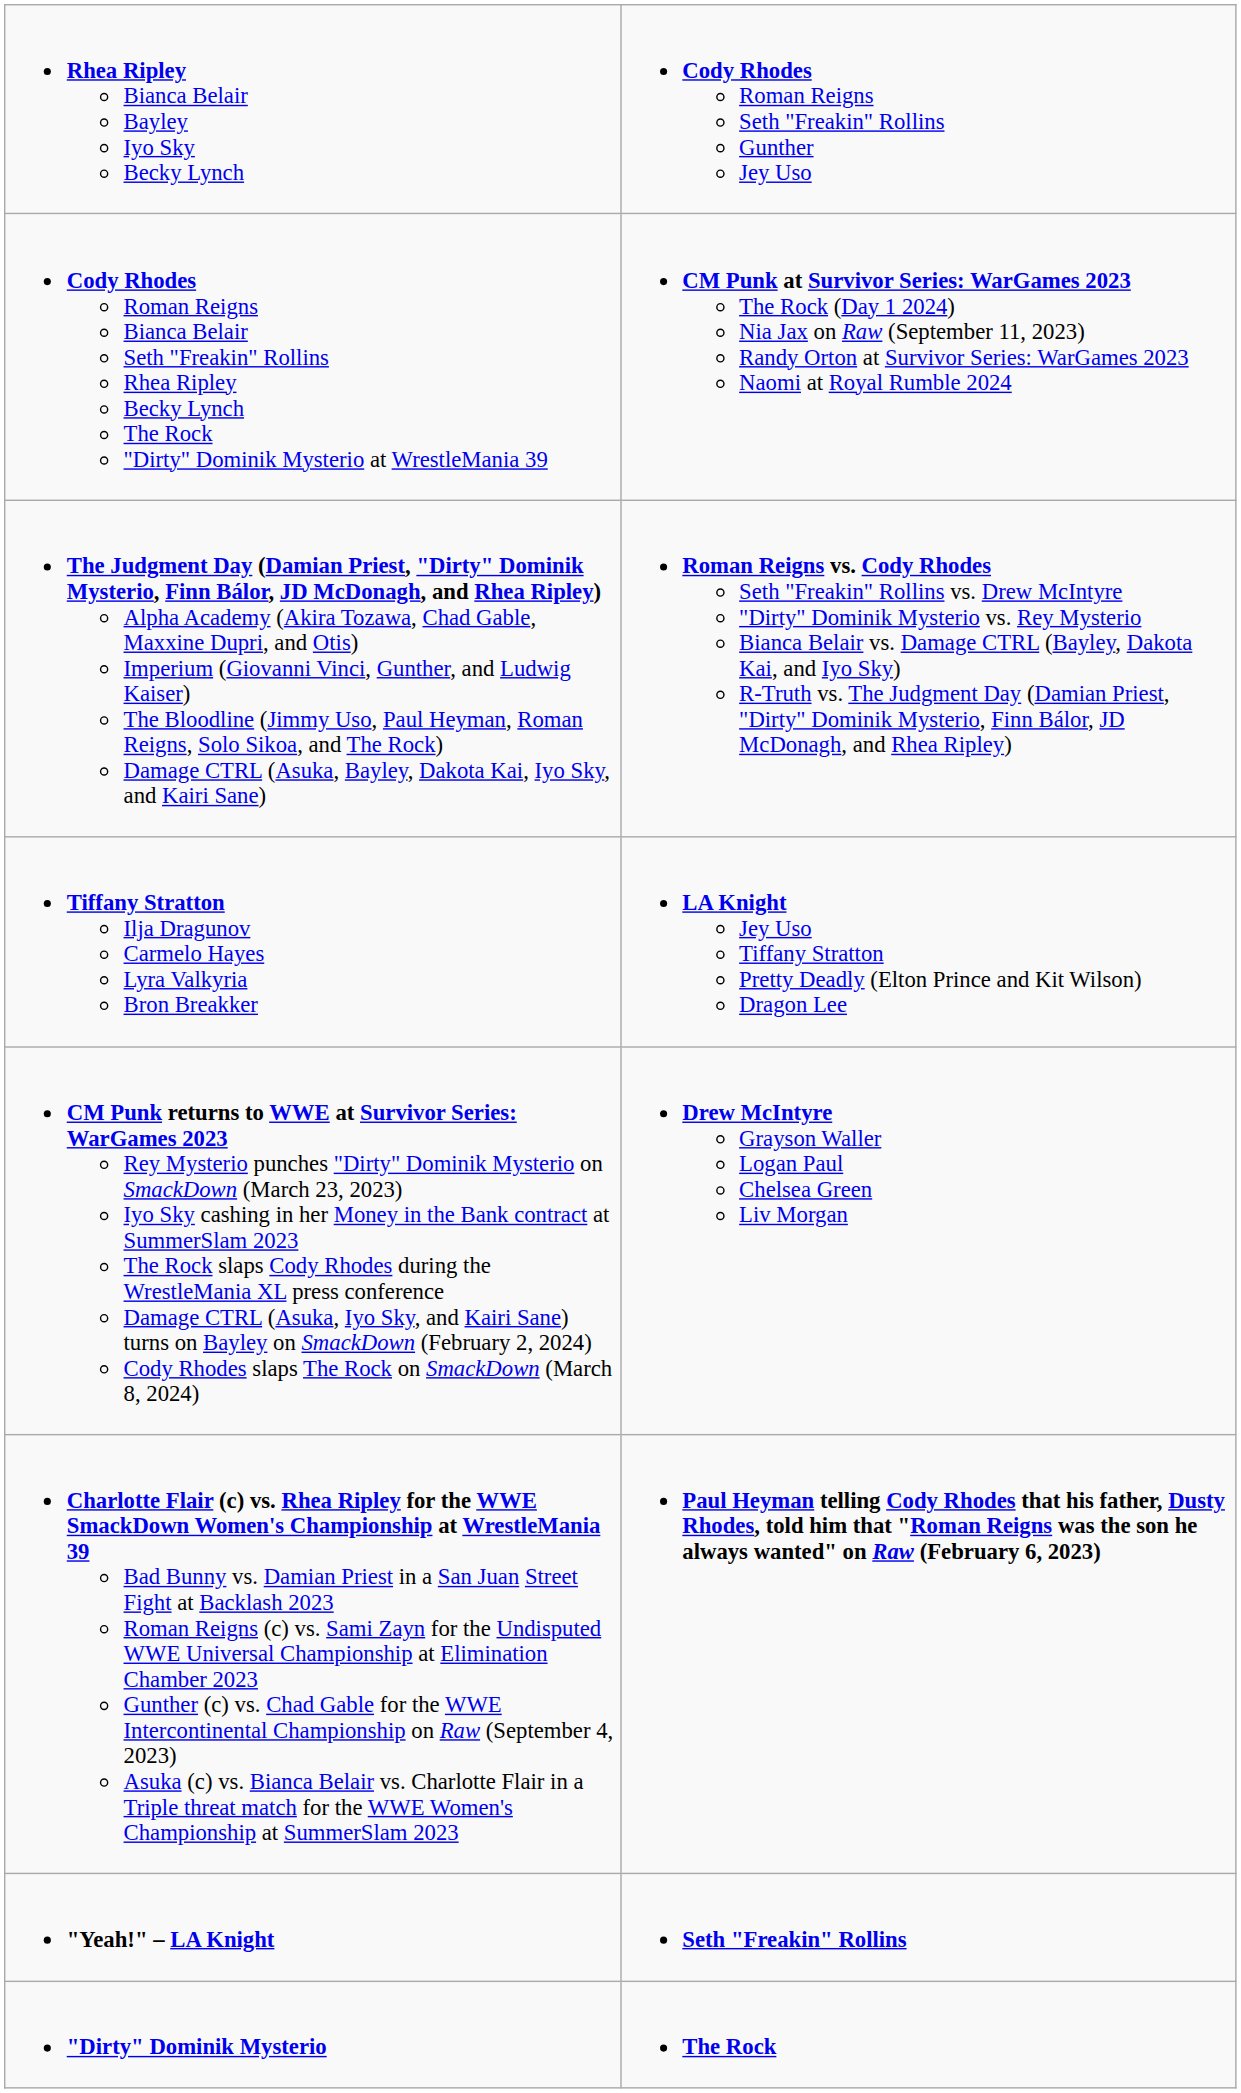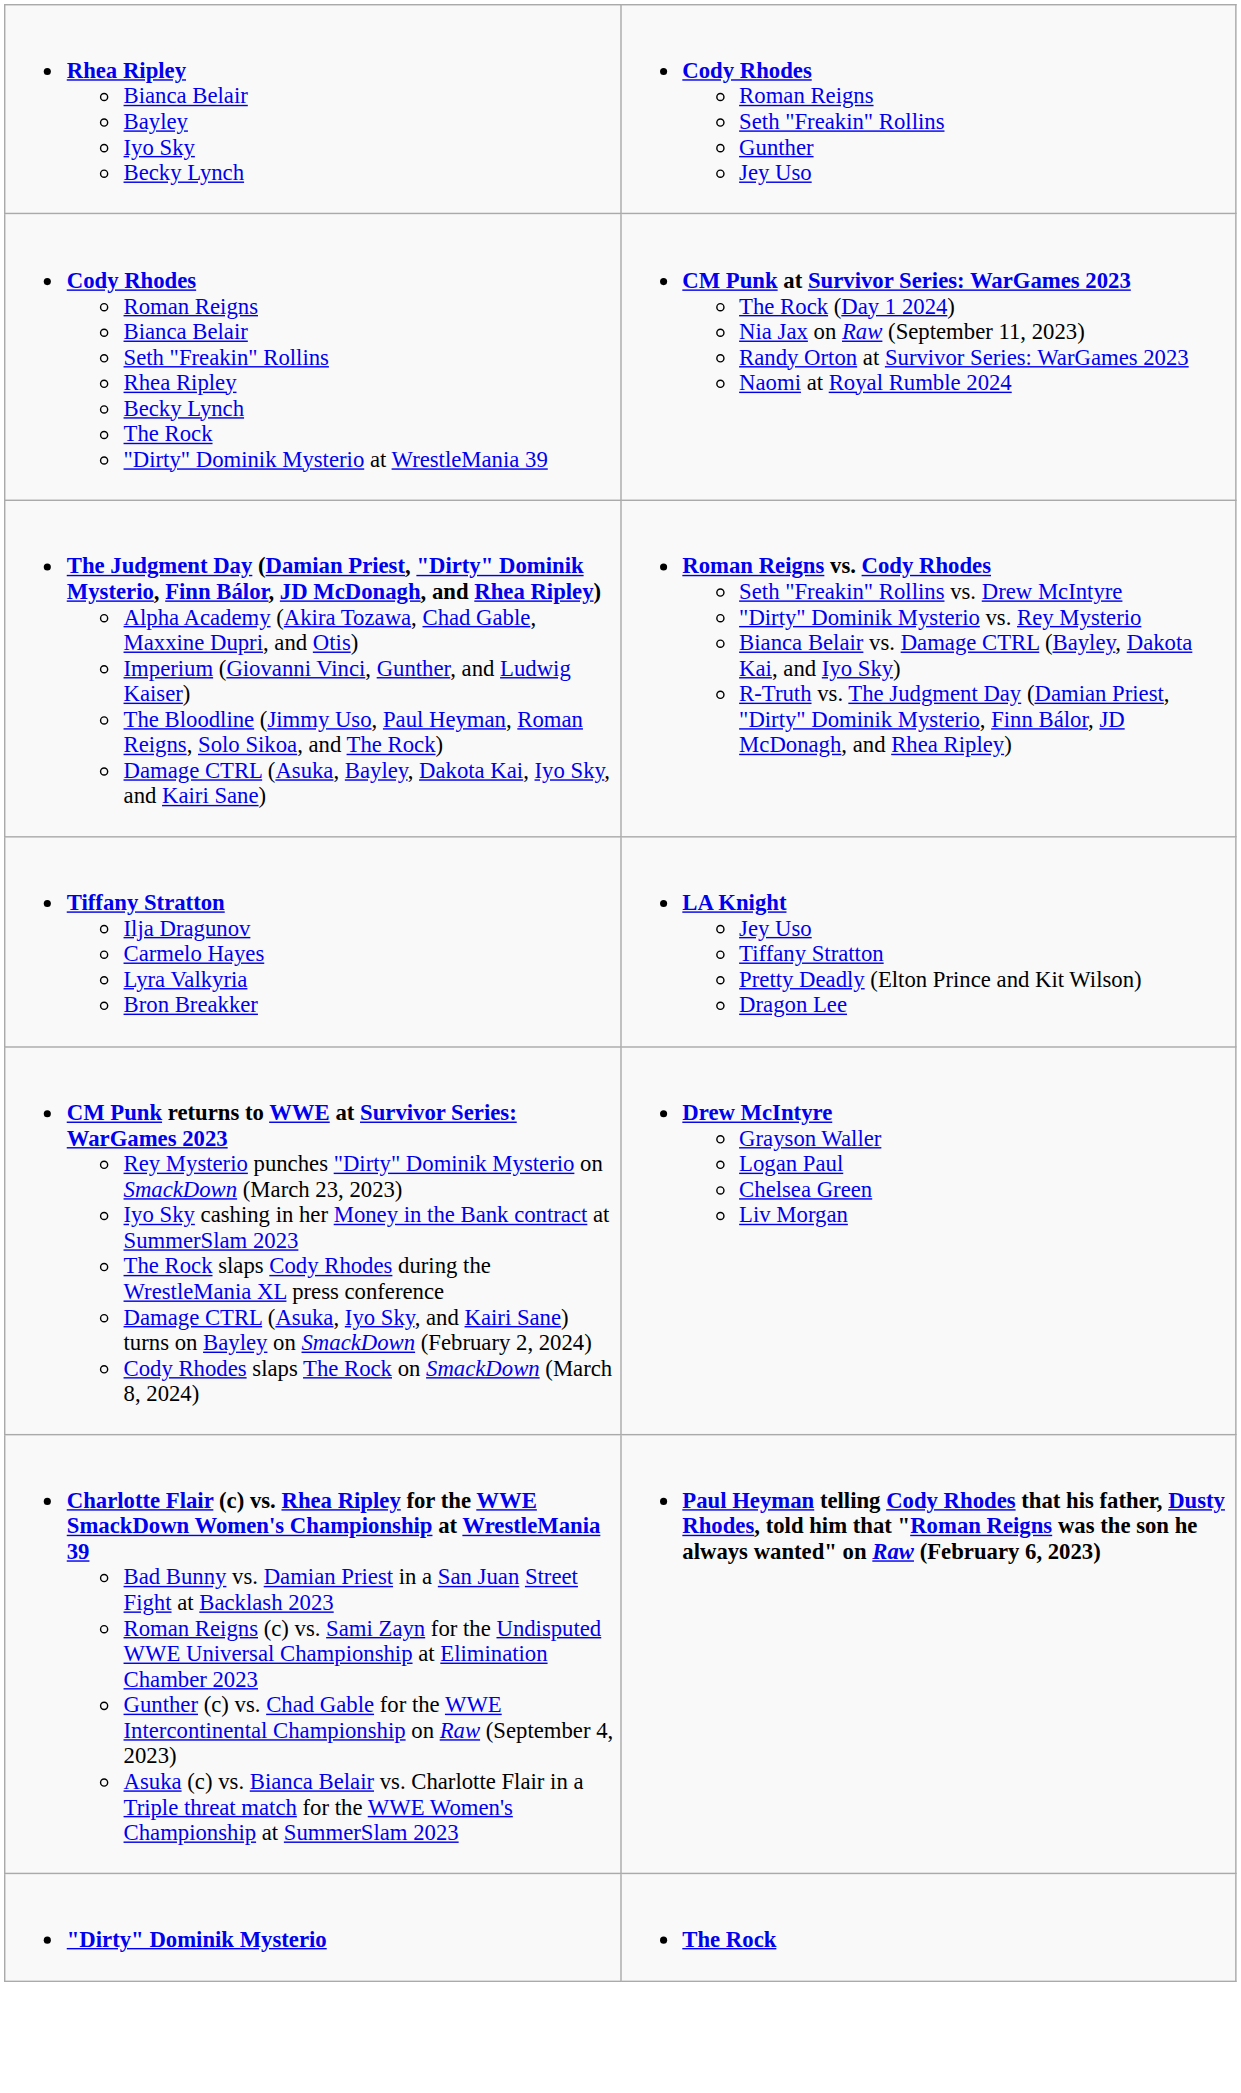 <table class=wikitable>
 <tr>
 <td style="vertical-align:top;" width="50%"><br><ul><li><strong><a href='#'>Rhea Ripley</a></strong><ul><li><a href='#'>Bianca Belair</a></li><li><a href='#'>Bayley</a></li><li><a href='#'>Iyo Sky</a></li><li><a href='#'>Becky Lynch</a></li></ul></li></ul></td>
 <td style="vertical-align:top;" width="50%"><br><ul><li><strong><a href='#'>Cody Rhodes</a></strong><ul><li><a href='#'>Roman Reigns</a></li><li><a href='#'>Seth "Freakin" Rollins</a></li><li><a href='#'>Gunther</a></li><li><a href='#'>Jey Uso</a></li></ul></li></ul></td>
 </tr>
 <tr>
 <td style="vertical-align:top;" width="50%"><br><ul><li><strong><a href='#'>Cody Rhodes</a></strong><ul><li><a href='#'>Roman Reigns</a></li><li><a href='#'>Bianca Belair</a></li><li><a href='#'>Seth "Freakin" Rollins</a></li><li><a href='#'>Rhea Ripley</a></li><li><a href='#'>Becky Lynch</a></li><li><a href='#'>The Rock</a></li><li><a href='#'>"Dirty" Dominik Mysterio</a> at <a href='#'>WrestleMania 39</a></li></ul></li></ul></td>
 <td style="vertical-align:top;" width="50%"><br><ul><li><strong><a href='#'>CM Punk</a> at <a href='#'>Survivor Series: WarGames 2023</a></strong><ul><li><a href='#'>The Rock</a> (<a href='#'>Day 1 2024</a>)</li><li><a href='#'>Nia Jax</a> on <em><a href='#'>Raw</a></em> (September 11, 2023)</li><li><a href='#'>Randy Orton</a> at <a href='#'>Survivor Series: WarGames 2023</a></li><li><a href='#'>Naomi</a> at <a href='#'>Royal Rumble 2024</a></li></ul></li></ul></td>
 </tr>
 <tr>
 <td style="vertical-align:top;" width="50%"><br><ul><li><strong><a href='#'>The Judgment Day</a> (<a href='#'>Damian Priest</a>, <a href='#'>"Dirty" Dominik Mysterio</a>, <a href='#'>Finn Bálor</a>, <a href='#'>JD McDonagh</a>, and <a href='#'>Rhea Ripley</a>)</strong><ul><li><a href='#'>Alpha Academy</a> (<a href='#'>Akira Tozawa</a>, <a href='#'>Chad Gable</a>, <a href='#'>Maxxine Dupri</a>, and <a href='#'>Otis</a>)</li><li><a href='#'>Imperium</a> (<a href='#'>Giovanni Vinci</a>, <a href='#'>Gunther</a>, and <a href='#'>Ludwig Kaiser</a>)</li><li><a href='#'>The Bloodline</a> (<a href='#'>Jimmy Uso</a>, <a href='#'>Paul Heyman</a>, <a href='#'>Roman Reigns</a>, <a href='#'>Solo Sikoa</a>, and <a href='#'>The Rock</a>)</li><li><a href='#'>Damage CTRL</a> (<a href='#'>Asuka</a>, <a href='#'>Bayley</a>, <a href='#'>Dakota Kai</a>, <a href='#'>Iyo Sky</a>, and <a href='#'>Kairi Sane</a>)</li></ul></li></ul></td>
 <td style="vertical-align:top;" width="50%"><br><ul><li><strong><a href='#'>Roman Reigns</a> vs. <a href='#'>Cody Rhodes</a></strong><ul><li><a href='#'>Seth "Freakin" Rollins</a> vs. <a href='#'>Drew McIntyre</a></li><li><a href='#'>"Dirty" Dominik Mysterio</a> vs. <a href='#'>Rey Mysterio</a></li><li><a href='#'>Bianca Belair</a> vs. <a href='#'>Damage CTRL</a> (<a href='#'>Bayley</a>, <a href='#'>Dakota Kai</a>, and <a href='#'>Iyo Sky</a>)</li><li><a href='#'>R-Truth</a> vs. <a href='#'>The Judgment Day</a> (<a href='#'>Damian Priest</a>, <a href='#'>"Dirty" Dominik Mysterio</a>, <a href='#'>Finn Bálor</a>, <a href='#'>JD McDonagh</a>, and <a href='#'>Rhea Ripley</a>)</li></ul></li></ul></td>
 </tr>
 <tr>
 <td style="vertical-align:top;" width="50%"><br><ul><li><strong><a href='#'>Tiffany Stratton</a></strong><ul><li><a href='#'>Ilja Dragunov</a></li><li><a href='#'>Carmelo Hayes</a></li><li><a href='#'>Lyra Valkyria</a></li><li><a href='#'>Bron Breakker</a></li></ul></li></ul></td>
 <td style="vertical-align:top;" width="50%"><br><ul><li><strong><a href='#'>LA Knight</a></strong><ul><li><a href='#'>Jey Uso</a></li><li><a href='#'>Tiffany Stratton</a></li><li><a href='#'>Pretty Deadly</a> (Elton Prince and Kit Wilson)</li><li><a href='#'>Dragon Lee</a></li></ul></li></ul></td>
 </tr>
 <tr>
 <td style="vertical-align:top;" width="50%"><br><ul><li><strong><a href='#'>CM Punk</a> returns to <a href='#'>WWE</a> at <a href='#'>Survivor Series: WarGames 2023</a></strong><ul><li><a href='#'>Rey Mysterio</a> punches <a href='#'>"Dirty" Dominik Mysterio</a> on <em><a href='#'>SmackDown</a></em> (March 23, 2023)</li><li><a href='#'>Iyo Sky</a> cashing in her <a href='#'>Money in the Bank contract</a> at <a href='#'>SummerSlam 2023</a></li><li><a href='#'>The Rock</a> slaps <a href='#'>Cody Rhodes</a> during the <a href='#'>WrestleMania XL</a> press conference</li><li><a href='#'>Damage CTRL</a> (<a href='#'>Asuka</a>, <a href='#'>Iyo Sky</a>, and <a href='#'>Kairi Sane</a>) turns on <a href='#'>Bayley</a> on <em><a href='#'>SmackDown</a></em> (February 2, 2024)</li><li><a href='#'>Cody Rhodes</a> slaps <a href='#'>The Rock</a> on <em><a href='#'>SmackDown</a></em> (March 8, 2024)</li></ul></li></ul></td>
 <td style="vertical-align:top;" width="50%"><br><ul><li><strong><a href='#'>Drew McIntyre</a></strong><ul><li><a href='#'>Grayson Waller</a></li><li><a href='#'>Logan Paul</a></li><li><a href='#'>Chelsea Green</a></li><li><a href='#'>Liv Morgan</a></li></ul></li></ul></td>
 </tr>
 <tr>
 <td style="vertical-align:top;" width="50%"><br><ul><li><strong><a href='#'>Charlotte Flair</a> (c) vs. <a href='#'>Rhea Ripley</a> for the <a href='#'>WWE SmackDown Women's Championship</a> at <a href='#'>WrestleMania 39</a></strong><ul><li><a href='#'>Bad Bunny</a> vs. <a href='#'>Damian Priest</a> in a <a href='#'>San Juan</a> <a href='#'>Street Fight</a> at <a href='#'>Backlash 2023</a></li><li><a href='#'>Roman Reigns</a> (c) vs. <a href='#'>Sami Zayn</a> for the <a href='#'>Undisputed WWE Universal Championship</a> at <a href='#'>Elimination Chamber 2023</a></li><li><a href='#'>Gunther</a> (c) vs. <a href='#'>Chad Gable</a> for the <a href='#'>WWE Intercontinental Championship</a> on <em><a href='#'>Raw</a></em> (September 4, 2023)</li><li><a href='#'>Asuka</a> (c) vs. <a href='#'>Bianca Belair</a> vs. Charlotte Flair in a <a href='#'>Triple threat match</a> for the <a href='#'>WWE Women's Championship</a> at <a href='#'>SummerSlam 2023</a></li></ul></li></ul></td>
 <td style="vertical-align:top;" width="50%"><br><ul><li><strong><a href='#'>Paul Heyman</a> telling <a href='#'>Cody Rhodes</a> that his father, <a href='#'>Dusty Rhodes</a>, told him that "<a href='#'>Roman Reigns</a> was the son he always wanted" on <em><a href='#'>Raw</a></em> (February 6, 2023)</strong></li></ul></td>
 </tr>
 <tr>
-<td style="vertical-align:top;" width="50%"><br><ul><li><strong>"Yeah!" – <a href='#'>LA Knight</a></strong></li></ul></td>
-<td style="vertical-align:top;" width="50%"><br><ul><li><strong><a href='#'>Seth "Freakin" Rollins</a></strong></li></ul></td>
-</tr>
-<tr>
 <td style="vertical-align:top;" width="50%"><br><ul><li><strong><a href='#'>"Dirty" Dominik Mysterio</a></strong></li></ul></td>
 <td style="vertical-align:top;" width="50%"><br><ul><li><strong><a href='#'>The Rock</a></strong></li></ul></td>
 </tr>
 </table>
